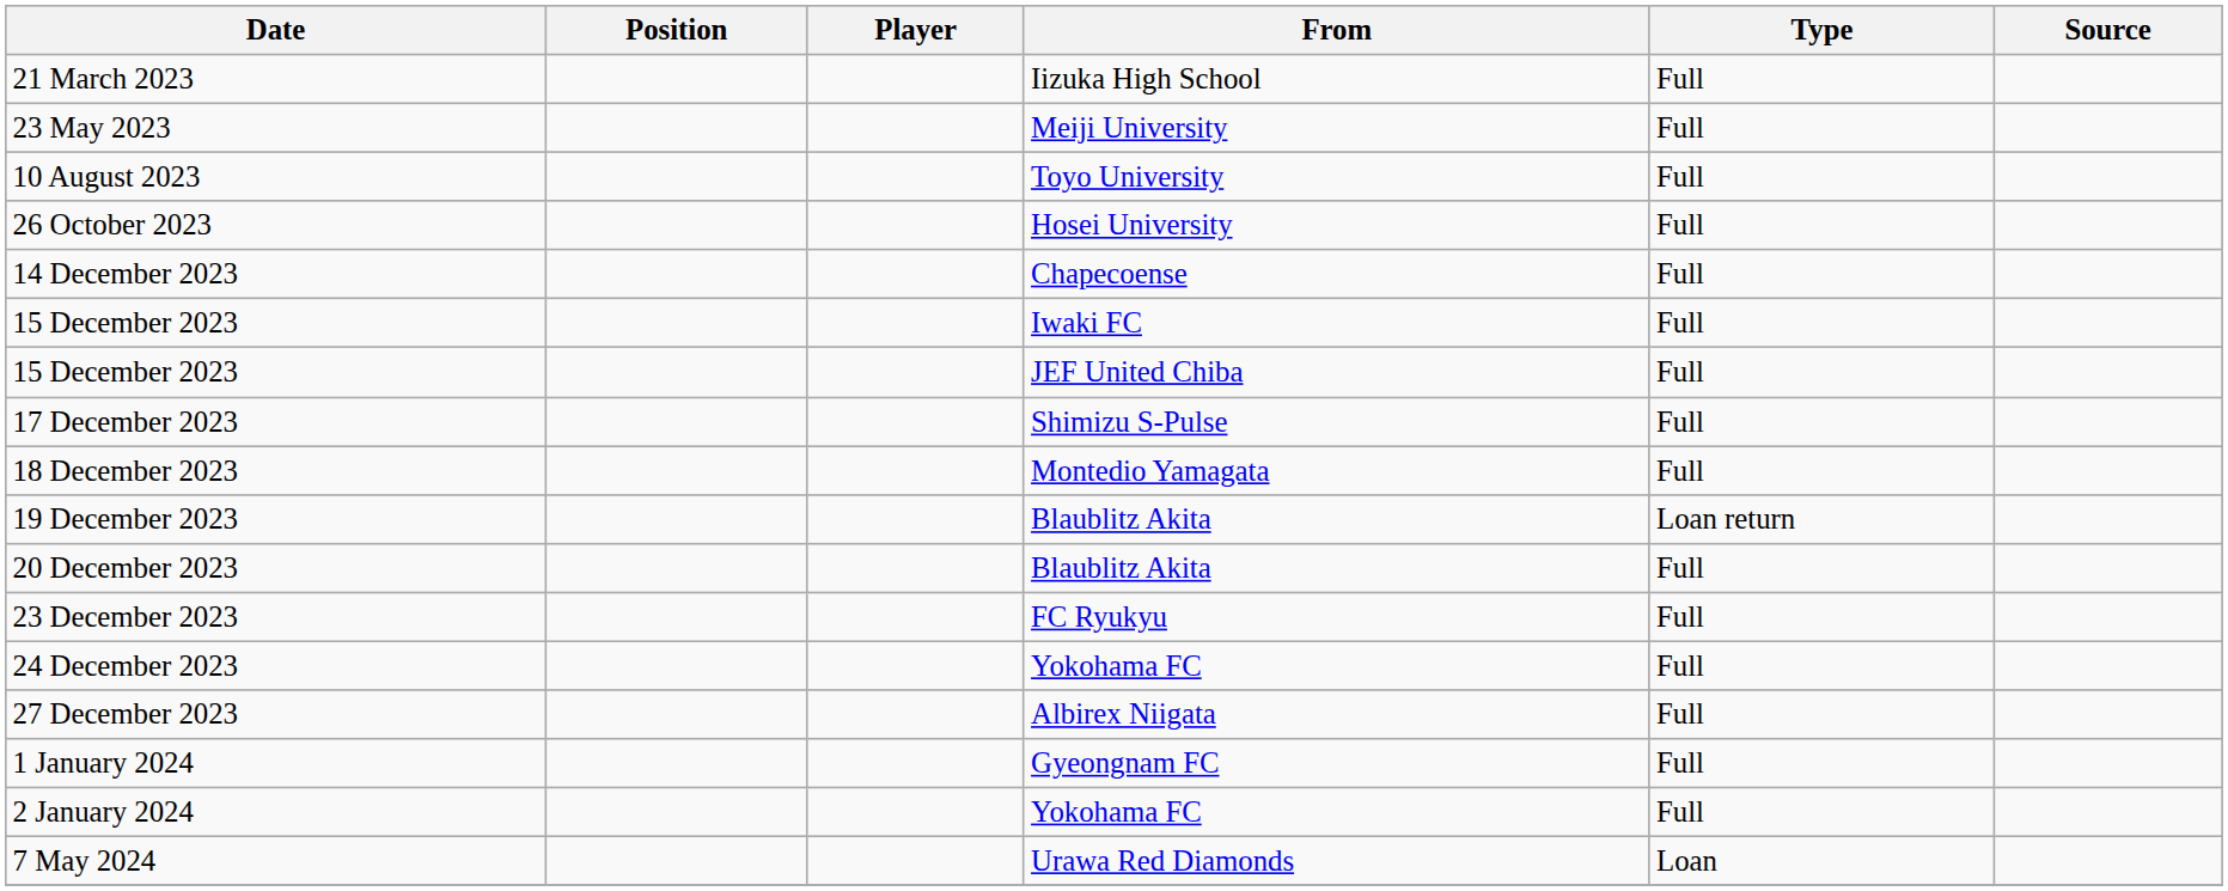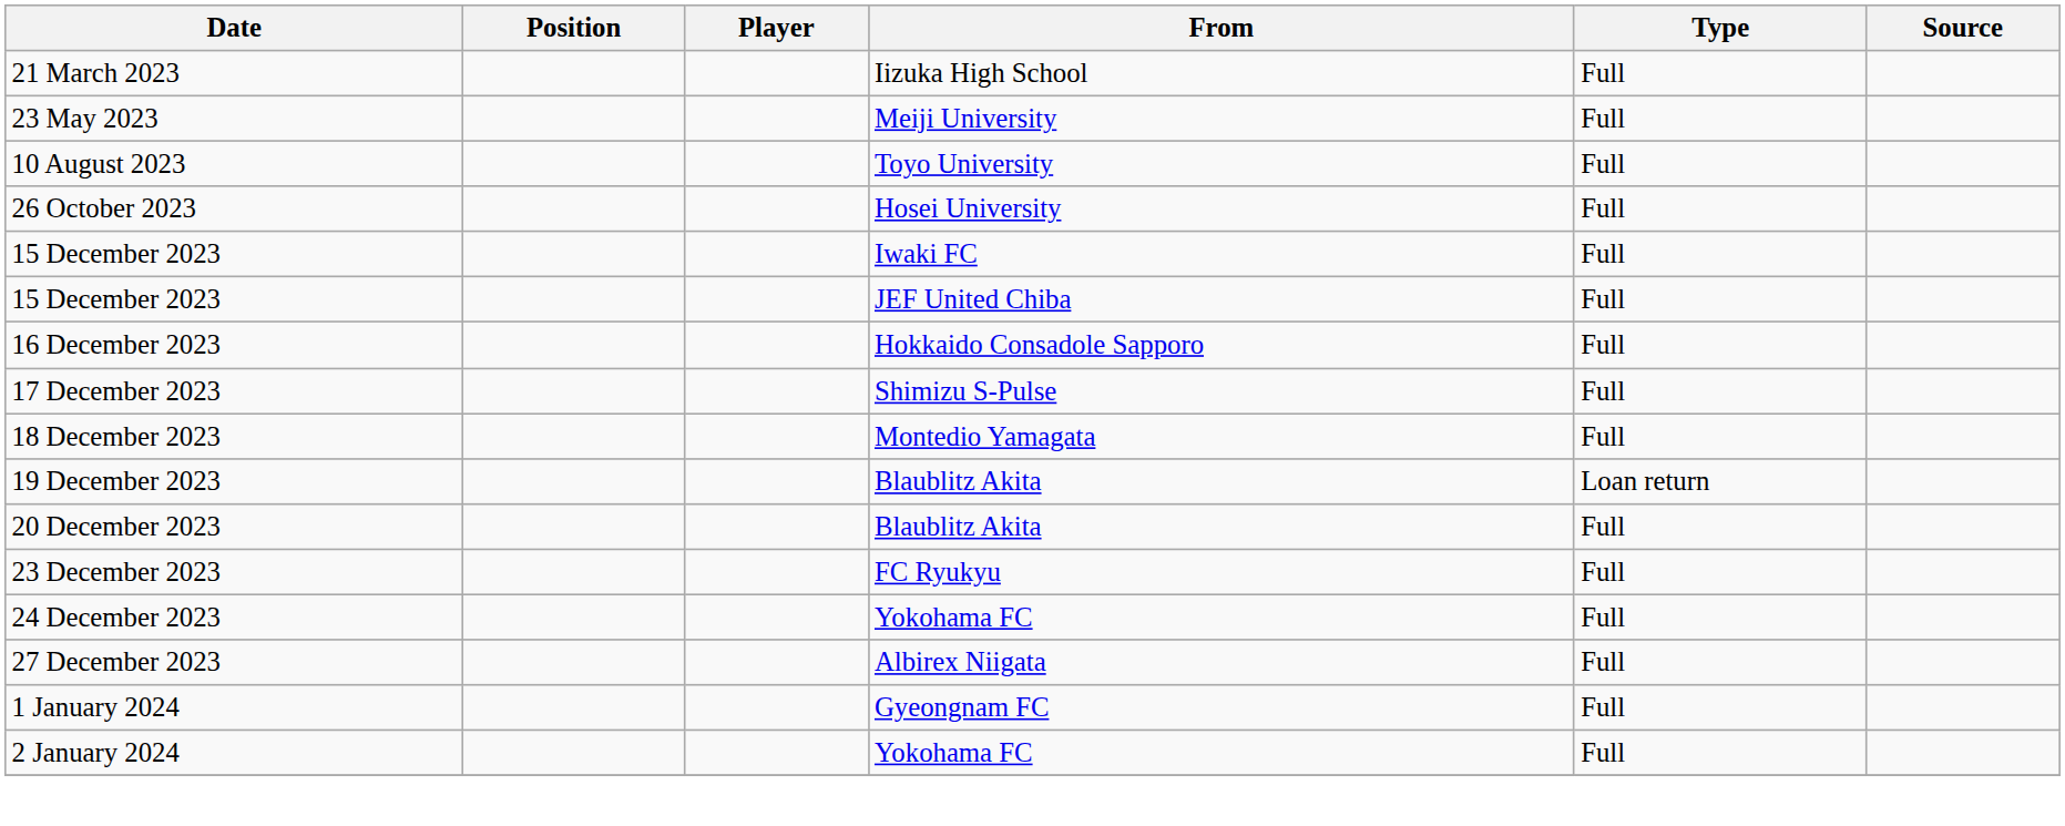 <table class="wikitable sortable" style="width:90%; text-align:center; font-size:95%; text-align:left;">
 <tr>
 <th>Date</th>
 <th>Position</th>
 <th>Player</th>
 <th>From</th>
 <th>Type</th>
 <th>Source</th>
 </tr>
 <tr>
 <td>21 March 2023</td>
 <td></td>
 <td></td>
 <td> Iizuka High School</td>
 <td>Full</td>
 <td></td>
 </tr>
 <tr>
 <td>23 May 2023</td>
 <td></td>
 <td></td>
 <td> <a href='#'>Meiji University</a></td>
 <td>Full</td>
 <td></td>
 </tr>
 <tr>
 <td>10 August 2023</td>
 <td></td>
 <td></td>
 <td> <a href='#'>Toyo University</a></td>
 <td>Full</td>
 <td></td>
 </tr>
 <tr>
 <td>26 October 2023</td>
 <td></td>
 <td></td>
 <td> <a href='#'>Hosei University</a></td>
 <td>Full</td>
 <td></td>
 </tr>
 <tr>
-<td>14 December 2023</td>
-<td></td>
-<td></td>
-<td> <a href='#'>Chapecoense</a></td>
-<td>Full</td>
-<td></td>
-</tr>
-<tr>
 <td>15 December 2023</td>
 <td></td>
 <td></td>
 <td> <a href='#'>Iwaki FC</a></td>
 <td>Full</td>
 <td></td>
 </tr>
 <tr>
 <td>15 December 2023</td>
 <td></td>
 <td></td>
 <td> <a href='#'>JEF United Chiba</a></td>
+<td>Full</td>
+<td></td>
+</tr>
+<tr>
+<td>16 December 2023</td>
+<td></td>
+<td></td>
+<td> <a href='#'>Hokkaido Consadole Sapporo</a></td>
 <td>Full</td>
 <td></td>
 </tr>
 <tr>
 <td>17 December 2023</td>
 <td></td>
 <td></td>
 <td> <a href='#'>Shimizu S-Pulse</a></td>
 <td>Full</td>
 <td></td>
 </tr>
 <tr>
 <td>18 December 2023</td>
 <td></td>
 <td></td>
 <td> <a href='#'>Montedio Yamagata</a></td>
 <td>Full</td>
 <td></td>
 </tr>
 <tr>
 <td>19 December 2023</td>
 <td></td>
 <td></td>
 <td> <a href='#'>Blaublitz Akita</a></td>
 <td>Loan return</td>
 <td></td>
 </tr>
 <tr>
 <td>20 December 2023</td>
 <td></td>
 <td></td>
 <td> <a href='#'>Blaublitz Akita</a></td>
 <td>Full</td>
 <td></td>
 </tr>
 <tr>
 <td>23 December 2023</td>
 <td></td>
 <td></td>
 <td> <a href='#'>FC Ryukyu</a></td>
 <td>Full</td>
 <td></td>
 </tr>
 <tr>
 <td>24 December 2023</td>
 <td></td>
 <td></td>
 <td> <a href='#'>Yokohama FC</a></td>
 <td>Full</td>
 <td></td>
 </tr>
 <tr>
 <td>27 December 2023</td>
 <td></td>
 <td></td>
 <td> <a href='#'>Albirex Niigata</a></td>
 <td>Full</td>
 <td></td>
 </tr>
 <tr>
 <td>1 January 2024</td>
 <td></td>
 <td></td>
 <td> <a href='#'>Gyeongnam FC</a></td>
 <td>Full</td>
 <td></td>
 </tr>
 <tr>
 <td>2 January 2024</td>
 <td></td>
 <td></td>
 <td> <a href='#'>Yokohama FC</a></td>
 <td>Full</td>
 <td></td>
 </tr>
 <tr>
-<td>7 May 2024</td>
-<td></td>
-<td></td>
-<td> <a href='#'>Urawa Red Diamonds</a></td>
-<td>Loan</td>
-<td></td>
-</tr>
-<tr>
 </tr>
 </table>
